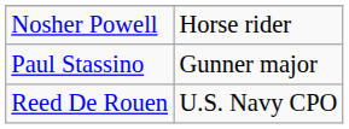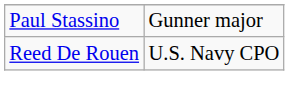 <table class=wikitable>
 <tr>
-</tr>
-<tr>
-<td><a href='#'>Nosher Powell</a></td>
-<td>Horse rider</td>
 </tr>
 <tr>
 <td><a href='#'>Paul Stassino</a></td>
 <td>Gunner major</td>
 </tr>
 <tr>
 <td><a href='#'>Reed De Rouen</a></td>
 <td>U.S. Navy CPO</td>
 </tr>
 </table>
